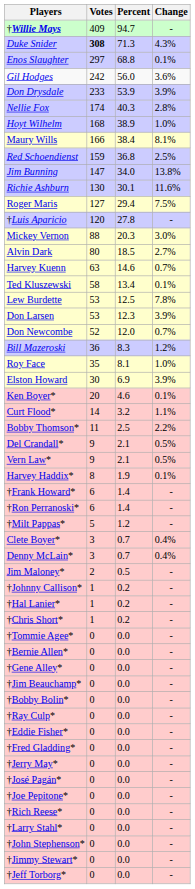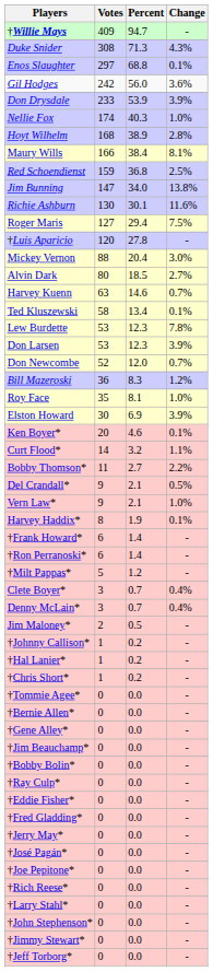 <table class="wikitable">
 <tr>
 <th>Players</th>
 <th>Votes</th>
 <th>Percent</th>
 <th>Change</th>
 </tr>
 <tr bgcolor="#ccffcc">
 <td>†<strong><em><a href='#'>Willie Mays</a></em></strong></td>
 <td>409</td>
 <td>94.7</td>
 <td align=center>-</td>
 </tr>
 <tr bgcolor="#ccccff">
 <td><em><a href='#'>Duke Snider</a></em></td>
-<td><strong>308</strong></td>
+<td>308</td>
 <td>71.3</td>
 <td align="left"> 4.3%</td>
 </tr>
 <tr bgcolor="#ccccff">
 <td><em><a href='#'>Enos Slaughter</a></em></td>
 <td>297</td>
 <td>68.8</td>
 <td align="left"> 0.1%</td>
 </tr>
 <tr -bgcolor="#ccccff">
 <td><em><a href='#'>Gil Hodges</a></em></td>
 <td>242</td>
 <td>56.0</td>
 <td align="left"> 3.6%</td>
 </tr>
 <tr bgcolor="#ccccff">
 <td><em><a href='#'>Don Drysdale</a></em></td>
 <td>233</td>
 <td>53.9</td>
 <td align="left"> 3.9%</td>
 </tr>
 <tr bgcolor="#ccccff">
 <td><em><a href='#'>Nellie Fox</a></em></td>
 <td>174</td>
 <td>40.3</td>
-<td align="left"> 2.8%</td>
+<td align="left"> 1.0%</td>
 </tr>
 <tr bgcolor="#ccccff">
 <td><em><a href='#'>Hoyt Wilhelm</a></em></td>
 <td>168</td>
 <td>38.9</td>
-<td align="left"> 1.0%</td>
+<td align="left"> 2.8%</td>
 </tr>
 <tr bgcolor="#ffffcc">
 <td><a href='#'>Maury Wills</a></td>
 <td>166</td>
 <td>38.4</td>
 <td align="left"> 8.1%</td>
 </tr>
 <tr bgcolor="#ccccff">
 <td><em><a href='#'>Red Schoendienst</a></em></td>
 <td>159</td>
 <td>36.8</td>
 <td align="left"> 2.5%</td>
 </tr>
 <tr bgcolor="#ccccff">
 <td><em><a href='#'>Jim Bunning</a></em></td>
 <td>147</td>
 <td>34.0</td>
 <td align="left"> 13.8%</td>
 </tr>
 <tr bgcolor="#ccccff">
 <td><em><a href='#'>Richie Ashburn</a></em></td>
 <td>130</td>
 <td>30.1</td>
 <td align="left"> 11.6%</td>
 </tr>
 <tr bgcolor="#ffffcc">
 <td><a href='#'>Roger Maris</a></td>
 <td>127</td>
 <td>29.4</td>
 <td align="left"> 7.5%</td>
 </tr>
 <tr bgcolor="#ccccff">
 <td>†<em><a href='#'>Luis Aparicio</a></em></td>
 <td>120</td>
 <td>27.8</td>
 <td align=center>-</td>
 </tr>
 <tr bgcolor="#ffffcc">
 <td><a href='#'>Mickey Vernon</a></td>
 <td>88</td>
-<td>20.3</td>
+<td>20.4</td>
 <td align="left"> 3.0%</td>
 </tr>
 <tr bgcolor="#ffffcc">
 <td><a href='#'>Alvin Dark</a></td>
 <td>80</td>
 <td>18.5</td>
 <td align="left"> 2.7%</td>
 </tr>
 <tr bgcolor="#ffffcc">
 <td><a href='#'>Harvey Kuenn</a></td>
 <td>63</td>
 <td>14.6</td>
 <td align="left"> 0.7%</td>
 </tr>
 <tr bgcolor="#ffffcc">
 <td><a href='#'>Ted Kluszewski</a></td>
 <td>58</td>
 <td>13.4</td>
 <td align="left"> 0.1%</td>
 </tr>
 <tr bgcolor="#ffffcc">
 <td><a href='#'>Lew Burdette</a></td>
 <td>53</td>
-<td>12.5</td>
+<td>12.3</td>
 <td align="left"> 7.8%</td>
 </tr>
 <tr bgcolor="#ffffcc">
 <td><a href='#'>Don Larsen</a></td>
 <td>53</td>
 <td>12.3</td>
 <td align="left"> 3.9%</td>
 </tr>
 <tr bgcolor="#ffffcc">
 <td><a href='#'>Don Newcombe</a></td>
 <td>52</td>
 <td>12.0</td>
 <td align="left"> 0.7%</td>
 </tr>
 <tr bgcolor="#ccccff">
 <td><em><a href='#'>Bill Mazeroski</a></em></td>
 <td>36</td>
 <td>8.3</td>
 <td align="left"> 1.2%</td>
 </tr>
 <tr bgcolor="#ffffcc">
 <td><a href='#'>Roy Face</a></td>
 <td>35</td>
 <td>8.1</td>
 <td align="left"> 1.0%</td>
 </tr>
 <tr bgcolor="#ffffcc">
 <td><a href='#'>Elston Howard</a></td>
 <td>30</td>
 <td>6.9</td>
 <td align="left"> 3.9%</td>
 </tr>
 <tr bgcolor="#ffcccc">
 <td><a href='#'>Ken Boyer</a>*</td>
 <td>20</td>
 <td>4.6</td>
 <td align="left"> 0.1%</td>
 </tr>
 <tr bgcolor="#ffcccc">
 <td><a href='#'>Curt Flood</a>*</td>
 <td>14</td>
 <td>3.2</td>
 <td align="left"> 1.1%</td>
 </tr>
 <tr bgcolor="#ffcccc">
 <td><a href='#'>Bobby Thomson</a>*</td>
 <td>11</td>
-<td>2.5</td>
+<td>2.7</td>
 <td align="left"> 2.2%</td>
 </tr>
 <tr bgcolor="#ffcccc">
 <td><a href='#'>Del Crandall</a>*</td>
 <td>9</td>
 <td>2.1</td>
 <td align="left"> 0.5%</td>
 </tr>
 <tr bgcolor="#ffcccc">
 <td><a href='#'>Vern Law</a>*</td>
 <td>9</td>
 <td>2.1</td>
-<td align="left"> 0.5%</td>
+<td align="left"> 1.0%</td>
 </tr>
 <tr bgcolor="#ffcccc">
 <td><a href='#'>Harvey Haddix</a>*</td>
 <td>8</td>
 <td>1.9</td>
 <td align="left"> 0.1%</td>
 </tr>
 <tr bgcolor="#ffcccc">
 <td>†<a href='#'>Frank Howard</a>*</td>
 <td>6</td>
 <td>1.4</td>
 <td align=center>-</td>
 </tr>
 <tr bgcolor="#ffcccc">
 <td>†<a href='#'>Ron Perranoski</a>*</td>
 <td>6</td>
 <td>1.4</td>
 <td align=center>-</td>
 </tr>
 <tr bgcolor="#ffcccc">
 <td>†<a href='#'>Milt Pappas</a>*</td>
 <td>5</td>
 <td>1.2</td>
 <td align=center>-</td>
 </tr>
 <tr bgcolor="#ffcccc">
 <td><a href='#'>Clete Boyer</a>*</td>
 <td>3</td>
 <td>0.7</td>
 <td align="left"> 0.4%</td>
 </tr>
 <tr bgcolor="#ffcccc">
 <td><a href='#'>Denny McLain</a>*</td>
 <td>3</td>
 <td>0.7</td>
 <td align="left"> 0.4%</td>
 </tr>
 <tr bgcolor="#ffcccc">
 <td><a href='#'>Jim Maloney</a>*</td>
 <td>2</td>
 <td>0.5</td>
 <td align=center>-</td>
 </tr>
 <tr bgcolor="#ffcccc">
 <td>†<a href='#'>Johnny Callison</a>*</td>
 <td>1</td>
 <td>0.2</td>
 <td align=center>-</td>
 </tr>
 <tr bgcolor="#ffcccc">
 <td>†<a href='#'>Hal Lanier</a>*</td>
 <td>1</td>
 <td>0.2</td>
 <td align=center>-</td>
 </tr>
 <tr bgcolor="#ffcccc">
 <td>†<a href='#'>Chris Short</a>*</td>
 <td>1</td>
 <td>0.2</td>
 <td align=center>-</td>
 </tr>
 <tr bgcolor="#ffcccc">
 <td>†<a href='#'>Tommie Agee</a>*</td>
 <td>0</td>
 <td>0.0</td>
 <td align=center>-</td>
 </tr>
 <tr bgcolor="#ffcccc">
 <td>†<a href='#'>Bernie Allen</a>*</td>
 <td>0</td>
 <td>0.0</td>
 <td align=center>-</td>
 </tr>
 <tr bgcolor="#ffcccc">
 <td>†<a href='#'>Gene Alley</a>*</td>
 <td>0</td>
 <td>0.0</td>
 <td align=center>-</td>
 </tr>
 <tr bgcolor="#ffcccc">
 <td>†<a href='#'>Jim Beauchamp</a>*</td>
 <td>0</td>
 <td>0.0</td>
 <td align=center>-</td>
 </tr>
 <tr bgcolor="#ffcccc">
 <td>†<a href='#'>Bobby Bolin</a>*</td>
 <td>0</td>
 <td>0.0</td>
 <td align=center>-</td>
 </tr>
 <tr bgcolor="#ffcccc">
 <td>†<a href='#'>Ray Culp</a>*</td>
 <td>0</td>
 <td>0.0</td>
 <td align=center>-</td>
 </tr>
 <tr bgcolor="#ffcccc">
 <td>†<a href='#'>Eddie Fisher</a>*</td>
 <td>0</td>
 <td>0.0</td>
 <td align=center>-</td>
 </tr>
 <tr bgcolor="#ffcccc">
 <td>†<a href='#'>Fred Gladding</a>*</td>
 <td>0</td>
 <td>0.0</td>
 <td align=center>-</td>
 </tr>
 <tr bgcolor="#ffcccc">
 <td>†<a href='#'>Jerry May</a>*</td>
 <td>0</td>
 <td>0.0</td>
 <td align=center>-</td>
 </tr>
 <tr bgcolor="#ffcccc">
 <td>†<a href='#'>José Pagán</a>*</td>
 <td>0</td>
 <td>0.0</td>
 <td align=center>-</td>
 </tr>
 <tr bgcolor="#ffcccc">
 <td>†<a href='#'>Joe Pepitone</a>*</td>
 <td>0</td>
 <td>0.0</td>
 <td align=center>-</td>
 </tr>
 <tr bgcolor="#ffcccc">
 <td>†<a href='#'>Rich Reese</a>*</td>
 <td>0</td>
 <td>0.0</td>
 <td align=center>-</td>
 </tr>
 <tr bgcolor="#ffcccc">
 <td>†<a href='#'>Larry Stahl</a>*</td>
 <td>0</td>
 <td>0.0</td>
 <td align=center>-</td>
 </tr>
 <tr bgcolor="#ffcccc">
 <td>†<a href='#'>John Stephenson</a>*</td>
 <td>0</td>
 <td>0.0</td>
 <td align=center>-</td>
 </tr>
 <tr bgcolor="#ffcccc">
 <td>†<a href='#'>Jimmy Stewart</a>*</td>
 <td>0</td>
 <td>0.0</td>
 <td align=center>-</td>
 </tr>
 <tr bgcolor="#ffcccc">
 <td>†<a href='#'>Jeff Torborg</a>*</td>
 <td>0</td>
 <td>0.0</td>
 <td align=center>-</td>
 </tr>
 </table>
